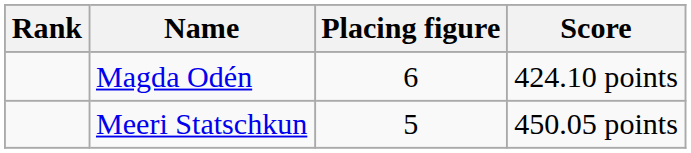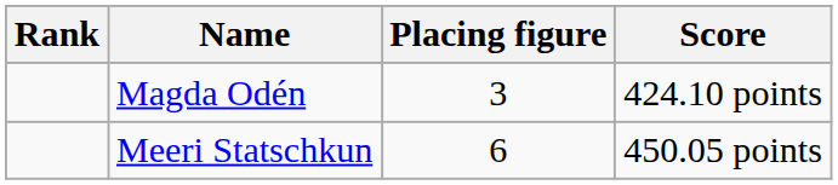 <table class="wikitable" style="text-align:center">
 <tr>
 <th>Rank</th>
 <th>Name</th>
 <th>Placing figure</th>
 <th>Score</th>
 </tr>
 <tr>
 <td></td>
 <td align=left><a href='#'>Magda Odén</a></td>
-<td>6</td>
+<td>3</td>
 <td>424.10 points</td>
 </tr>
 <tr>
 <td></td>
 <td align=left><a href='#'>Meeri Statschkun</a></td>
-<td>5</td>
+<td>6</td>
 <td>450.05 points</td>
 </tr>
 </table>
